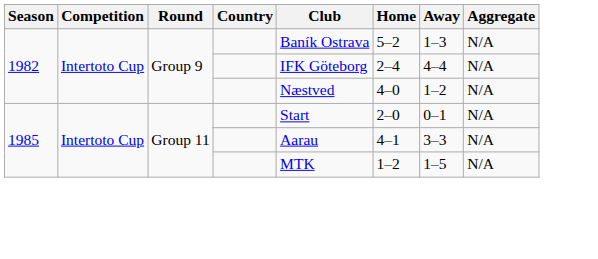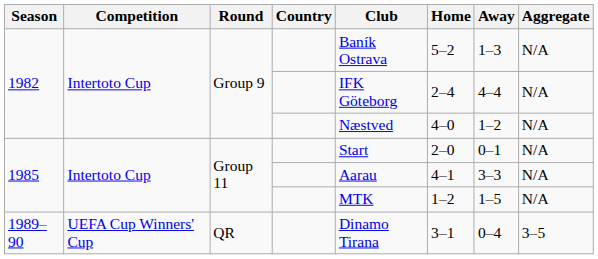 <table class="wikitable">
 <tr>
 <th>Season</th>
 <th>Competition</th>
 <th>Round</th>
 <th>Country</th>
 <th>Club</th>
 <th>Home</th>
 <th>Away</th>
 <th>Aggregate</th>
 </tr>
 <tr>
 <td rowspan=3><a href='#'>1982</a></td>
 <td rowspan=3><a href='#'>Intertoto Cup</a></td>
 <td rowspan=3>Group 9</td>
 <td></td>
 <td><a href='#'>Baník Ostrava</a></td>
 <td>5–2</td>
 <td>1–3</td>
 <td>N/A</td>
 </tr>
 <tr>
 <td></td>
 <td><a href='#'>IFK Göteborg</a></td>
 <td>2–4</td>
 <td>4–4</td>
 <td>N/A</td>
 </tr>
 <tr>
 <td></td>
 <td><a href='#'>Næstved</a></td>
 <td>4–0</td>
 <td>1–2</td>
 <td>N/A</td>
 </tr>
 <tr>
 <td rowspan=3><a href='#'>1985</a></td>
 <td rowspan=3><a href='#'>Intertoto Cup</a></td>
 <td rowspan=3>Group 11</td>
 <td></td>
 <td><a href='#'>Start</a></td>
 <td>2–0</td>
 <td>0–1</td>
 <td>N/A</td>
 </tr>
 <tr>
 <td></td>
 <td><a href='#'>Aarau</a></td>
 <td>4–1</td>
 <td>3–3</td>
 <td>N/A</td>
 </tr>
 <tr>
 <td></td>
 <td><a href='#'>MTK</a></td>
 <td>1–2</td>
 <td>1–5</td>
 <td>N/A</td>
 </tr>
+<tr>
+<td><a href='#'>1989–90</a></td>
+<td><a href='#'>UEFA Cup Winners' Cup</a></td>
+<td>QR</td>
+<td></td>
+<td><a href='#'>Dinamo Tirana</a></td>
+<td>3–1</td>
+<td>0–4</td>
+<td>3–5</td>
+</tr>
 </table>
